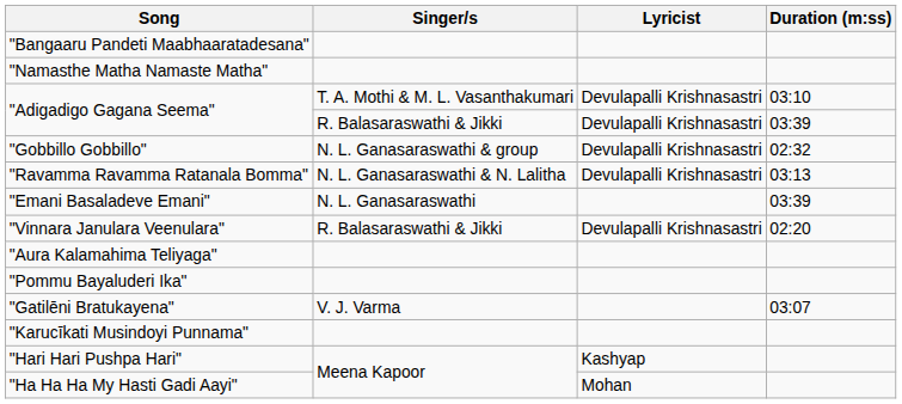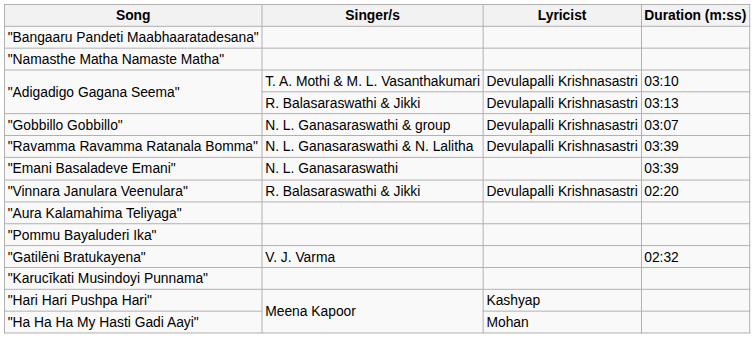 <table class="wikitable" style="font-size:95%;">
 <tr>
 <th>Song</th>
 <th>Singer/s</th>
 <th>Lyricist</th>
 <th>Duration (m:ss)</th>
 </tr>
 <tr>
 <td>"Bangaaru Pandeti Maabhaaratadesana"</td>
 <td></td>
 <td></td>
 <td></td>
 </tr>
 <tr>
 <td>"Namasthe Matha Namaste Matha"</td>
 <td></td>
 <td></td>
 <td></td>
 </tr>
 <tr>
 <td rowspan="2">"Adigadigo Gagana Seema"</td>
 <td>T. A. Mothi & M. L. Vasanthakumari</td>
 <td>Devulapalli Krishnasastri</td>
 <td>03:10</td>
 </tr>
 <tr>
 <td>R. Balasaraswathi & Jikki</td>
 <td>Devulapalli Krishnasastri</td>
-<td>03:39</td>
+<td>03:13</td>
 </tr>
 <tr>
 <td>"Gobbillo Gobbillo"</td>
 <td>N. L. Ganasaraswathi & group</td>
 <td>Devulapalli Krishnasastri</td>
-<td>02:32</td>
+<td>03:07</td>
 </tr>
 <tr>
 <td>"Ravamma Ravamma Ratanala Bomma"</td>
 <td>N. L. Ganasaraswathi & N. Lalitha</td>
 <td>Devulapalli Krishnasastri</td>
-<td>03:13</td>
+<td>03:39</td>
 </tr>
 <tr>
 <td>"Emani Basaladeve Emani"</td>
 <td>N. L. Ganasaraswathi</td>
 <td></td>
 <td>03:39</td>
 </tr>
 <tr>
 <td>"Vinnara Janulara Veenulara"</td>
 <td>R. Balasaraswathi & Jikki</td>
 <td>Devulapalli Krishnasastri</td>
 <td>02:20</td>
 </tr>
 <tr>
 <td>"Aura Kalamahima Teliyaga"</td>
 <td></td>
 <td></td>
 <td></td>
 </tr>
 <tr>
 <td>"Pommu Bayaluderi Ika"</td>
 <td></td>
 <td></td>
 <td></td>
 </tr>
 <tr>
 <td>"Gatilēni Bratukayena"</td>
 <td>V. J. Varma</td>
 <td></td>
-<td>03:07</td>
+<td>02:32</td>
 </tr>
 <tr>
 <td>"Karucīkati Musindoyi Punnama"</td>
 <td></td>
 <td></td>
 <td></td>
 </tr>
 <tr>
 <td>"Hari Hari Pushpa Hari" </td>
 <td rowspan=2>Meena Kapoor</td>
 <td>Kashyap</td>
 <td></td>
 </tr>
 <tr>
 <td>"Ha Ha Ha My Hasti Gadi Aayi" </td>
 <td>Mohan</td>
 <td></td>
 </tr>
 </table>
